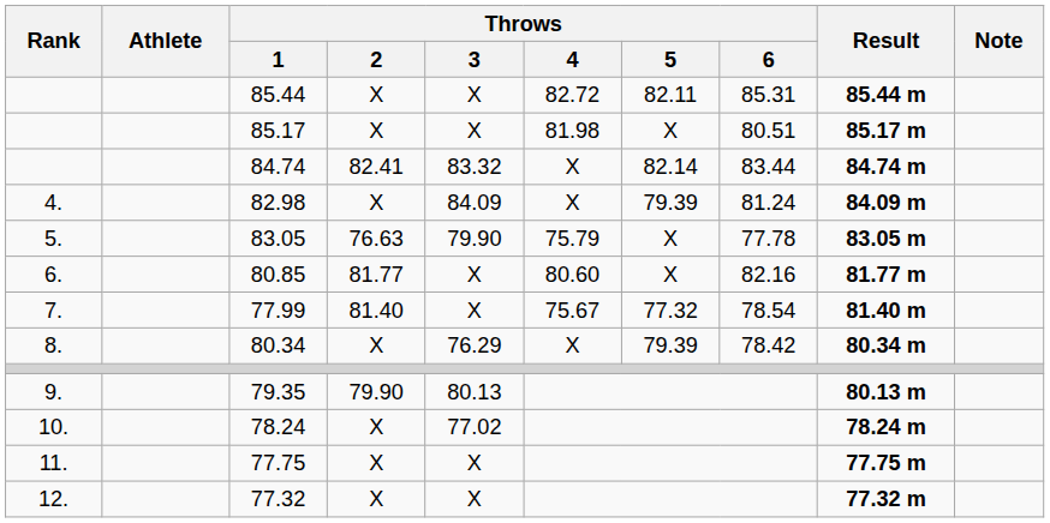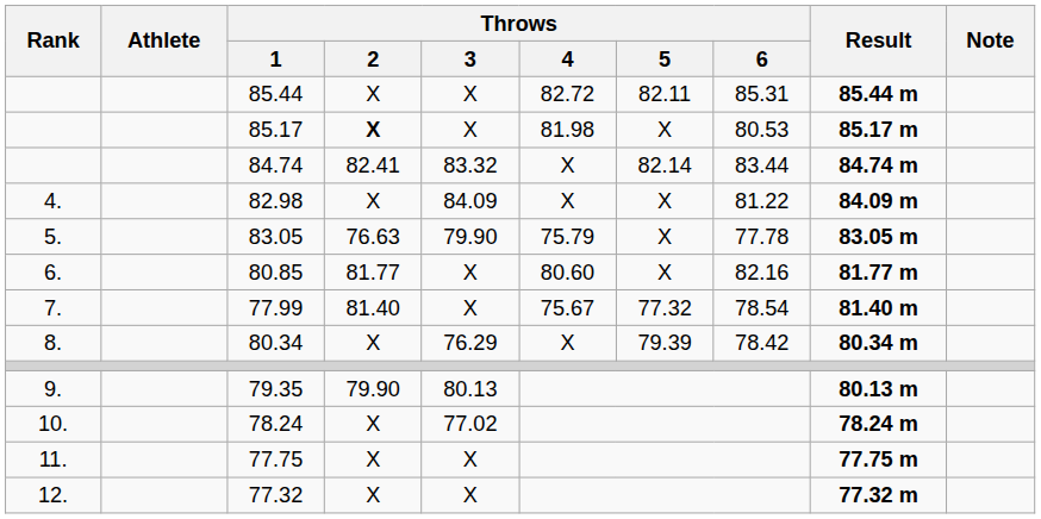 <table class="wikitable" style=" text-align:center; font-size:110%;" width="95%">
 <tr>
 <th rowspan="2">Rank</th>
 <th rowspan="2">Athlete</th>
 <th colspan="6">Throws</th>
 <th rowspan="2">Result</th>
 <th rowspan="2">Note</th>
 </tr>
 <tr>
 <th>1</th>
 <th>2</th>
 <th>3</th>
 <th>4</th>
 <th>5</th>
 <th>6</th>
 </tr>
 <tr>
 <td></td>
 <td align=left></td>
 <td>85.44</td>
 <td>X</td>
 <td>X</td>
 <td>82.72</td>
 <td>82.11</td>
 <td>85.31</td>
 <td><strong>85.44 m</strong></td>
 <td></td>
 </tr>
 <tr>
 <td></td>
 <td align=left></td>
 <td>85.17</td>
-<td>X</td>
+<td><strong>X</strong></td>
 <td>X</td>
 <td>81.98</td>
 <td>X</td>
-<td>80.51</td>
+<td>80.53</td>
 <td><strong>85.17 m</strong></td>
 <td></td>
 </tr>
 <tr>
 <td></td>
 <td align=left></td>
 <td>84.74</td>
 <td>82.41</td>
 <td>83.32</td>
 <td>X</td>
 <td>82.14</td>
 <td>83.44</td>
 <td><strong>84.74 m</strong></td>
 <td></td>
 </tr>
 <tr>
 <td>4.</td>
 <td align=left></td>
 <td>82.98</td>
 <td>X</td>
 <td>84.09</td>
 <td>X</td>
-<td>79.39</td>
-<td>81.24</td>
+<td>X</td>
+<td>81.22</td>
 <td><strong>84.09 m</strong></td>
 <td></td>
 </tr>
 <tr>
 <td>5.</td>
 <td align=left></td>
 <td>83.05</td>
 <td>76.63</td>
 <td>79.90</td>
 <td>75.79</td>
 <td>X</td>
 <td>77.78</td>
 <td><strong>83.05 m</strong></td>
 <td></td>
 </tr>
 <tr>
 <td>6.</td>
 <td align=left></td>
 <td>80.85</td>
 <td>81.77</td>
 <td>X</td>
 <td>80.60</td>
 <td>X</td>
 <td>82.16</td>
 <td><strong>81.77 m</strong></td>
 <td></td>
 </tr>
 <tr>
 <td>7.</td>
 <td align=left></td>
 <td>77.99</td>
 <td>81.40</td>
 <td>X</td>
 <td>75.67</td>
 <td>77.32</td>
 <td>78.54</td>
 <td><strong>81.40 m</strong></td>
 <td></td>
 </tr>
 <tr>
 <td>8.</td>
 <td align=left></td>
 <td>80.34</td>
 <td>X</td>
 <td>76.29</td>
 <td>X</td>
 <td>79.39</td>
 <td>78.42</td>
 <td><strong>80.34 m</strong></td>
 <td></td>
 </tr>
 <tr>
 <td colspan=10 bgcolor=lightgray></td>
 </tr>
 <tr>
 <td>9.</td>
 <td align=left></td>
 <td>79.35</td>
 <td>79.90</td>
 <td>80.13</td>
 <td colspan=3></td>
 <td><strong>80.13 m</strong></td>
 <td></td>
 </tr>
 <tr>
 <td>10.</td>
 <td align=left></td>
 <td>78.24</td>
 <td>X</td>
 <td>77.02</td>
 <td colspan=3></td>
 <td><strong>78.24 m</strong></td>
 <td></td>
 </tr>
 <tr>
 <td>11.</td>
 <td align=left></td>
 <td>77.75</td>
 <td>X</td>
 <td>X</td>
 <td colspan=3></td>
 <td><strong>77.75 m</strong></td>
 <td></td>
 </tr>
 <tr>
 <td>12.</td>
 <td align=left></td>
 <td>77.32</td>
 <td>X</td>
 <td>X</td>
 <td colspan=3></td>
 <td><strong>77.32 m</strong></td>
 <td></td>
 </tr>
 </table>
